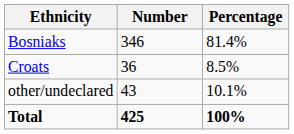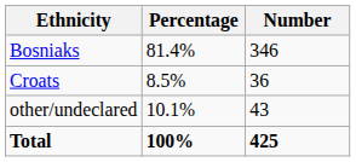 <table class="wikitable">
 <tr>
 <th width="100px">Ethnicity</th>
+<th width="80px">Percentage</th>
 <th width="80px">Number</th>
-<th width="80px">Percentage</th>
 </tr>
 <tr>
 <td><a href='#'>Bosniaks</a></td>
+<td>81.4%</td>
 <td>346</td>
-<td>81.4%</td>
 </tr>
 <tr>
 <td><a href='#'>Croats</a></td>
+<td>8.5%</td>
 <td>36</td>
-<td>8.5%</td>
 </tr>
 <tr>
 <td>other/undeclared</td>
+<td>10.1%</td>
 <td>43</td>
-<td>10.1%</td>
 </tr>
 <tr>
 <td><strong>Total</strong></td>
+<td><strong>100%</strong></td>
 <td><strong>425</strong></td>
-<td><strong>100%</strong></td>
 </tr>
 </table>
